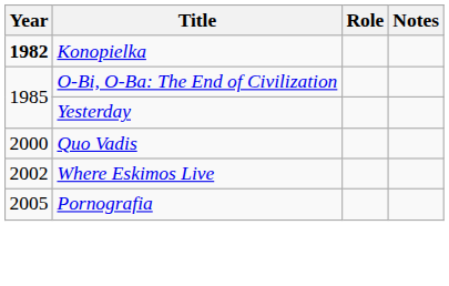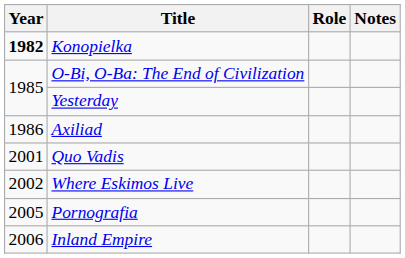 <table class="wikitable sortable">
 <tr>
 <th>Year</th>
 <th>Title</th>
 <th>Role</th>
 <th class="unsortable">Notes</th>
 </tr>
 <tr>
 <td><strong>1982</strong></td>
 <td><em><a href='#'>Konopielka</a></em></td>
 <td></td>
 <td></td>
 </tr>
 <tr>
 <td rowspan=2>1985</td>
 <td><em><a href='#'>O-Bi, O-Ba: The End of Civilization</a></em></td>
 <td></td>
 <td></td>
 </tr>
 <tr>
 <td><em><a href='#'>Yesterday</a></em></td>
 <td></td>
 <td></td>
 </tr>
 <tr>
-<td>2000</td>
+<td>1986</td>
+<td><em><a href='#'>Axiliad</a></em></td>
+<td></td>
+<td></td>
+</tr>
+<tr>
+<td>2001</td>
 <td><em><a href='#'>Quo Vadis</a></em></td>
 <td></td>
 <td></td>
 </tr>
 <tr>
 <td>2002</td>
 <td><em><a href='#'>Where Eskimos Live</a></em></td>
 <td></td>
 <td></td>
 </tr>
 <tr>
 <td>2005</td>
 <td><em><a href='#'>Pornografia</a></em></td>
 <td></td>
 <td></td>
 </tr>
+<tr>
+<td>2006</td>
+<td><em><a href='#'>Inland Empire</a></em></td>
+<td></td>
+<td></td>
+</tr>
 </table>
